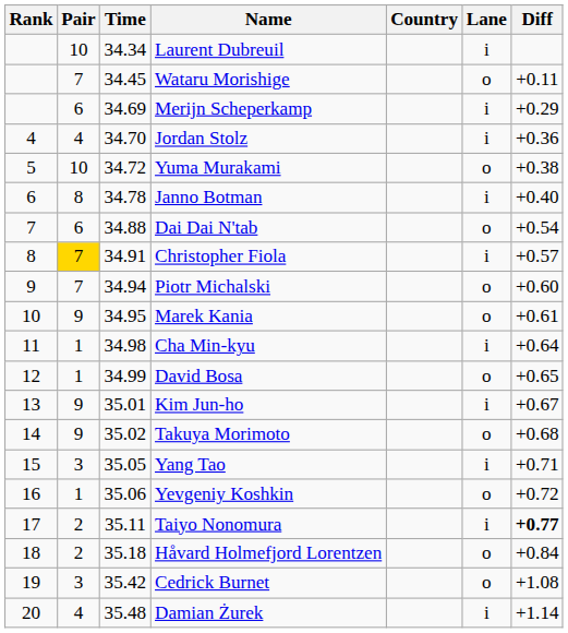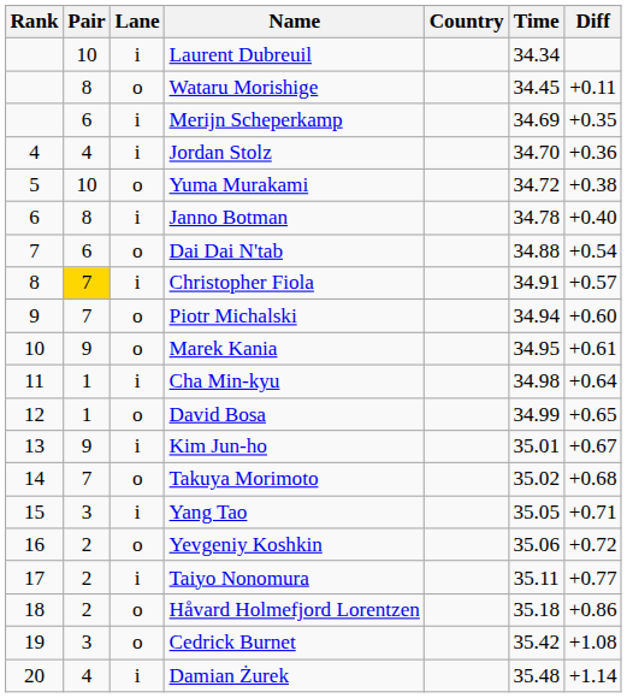 <table class="wikitable sortable" style="text-align:center">
 <tr>
 <th>Rank</th>
 <th>Pair</th>
-<th>Time</th>
+<th>Lane</th>
 <th>Name</th>
 <th>Country</th>
-<th>Lane</th>
+<th>Time</th>
 <th>Diff</th>
 </tr>
 <tr>
 <td></td>
 <td>10</td>
-<td>34.34</td>
+<td>i</td>
 <td align=left><a href='#'>Laurent Dubreuil</a></td>
 <td align=left></td>
-<td>i</td>
+<td>34.34</td>
 <td></td>
 </tr>
 <tr>
 <td></td>
-<td>7</td>
-<td>34.45</td>
+<td>8</td>
+<td>o</td>
 <td align=left><a href='#'>Wataru Morishige</a></td>
 <td align=left></td>
-<td>o</td>
+<td>34.45</td>
 <td>+0.11</td>
 </tr>
 <tr>
 <td></td>
 <td>6</td>
-<td>34.69</td>
+<td>i</td>
 <td align=left><a href='#'>Merijn Scheperkamp</a></td>
 <td align=left></td>
-<td>i</td>
-<td>+0.29</td>
+<td>34.69</td>
+<td>+0.35</td>
 </tr>
 <tr>
 <td>4</td>
 <td>4</td>
-<td>34.70</td>
+<td>i</td>
 <td align=left><a href='#'>Jordan Stolz</a></td>
 <td align=left></td>
-<td>i</td>
+<td>34.70</td>
 <td>+0.36</td>
 </tr>
 <tr>
 <td>5</td>
 <td>10</td>
-<td>34.72</td>
+<td>o</td>
 <td align=left><a href='#'>Yuma Murakami</a></td>
 <td align=left></td>
-<td>o</td>
+<td>34.72</td>
 <td>+0.38</td>
 </tr>
 <tr>
 <td>6</td>
 <td>8</td>
-<td>34.78</td>
+<td>i</td>
 <td align=left><a href='#'>Janno Botman</a></td>
 <td align=left></td>
-<td>i</td>
+<td>34.78</td>
 <td>+0.40</td>
 </tr>
 <tr>
 <td>7</td>
 <td>6</td>
-<td>34.88</td>
+<td>o</td>
 <td align=left><a href='#'>Dai Dai N'tab</a></td>
 <td align=left></td>
-<td>o</td>
+<td>34.88</td>
 <td>+0.54</td>
 </tr>
 <tr>
 <td>8</td>
 <td style="background: gold;">7</td>
-<td>34.91</td>
+<td>i</td>
 <td align=left><a href='#'>Christopher Fiola</a></td>
 <td align=left></td>
-<td>i</td>
+<td>34.91</td>
 <td>+0.57</td>
 </tr>
 <tr>
 <td>9</td>
 <td>7</td>
-<td>34.94</td>
+<td>o</td>
 <td align=left><a href='#'>Piotr Michalski</a></td>
 <td align=left></td>
-<td>o</td>
+<td>34.94</td>
 <td>+0.60</td>
 </tr>
 <tr>
 <td>10</td>
 <td>9</td>
-<td>34.95</td>
+<td>o</td>
 <td align=left><a href='#'>Marek Kania</a></td>
 <td align=left></td>
-<td>o</td>
+<td>34.95</td>
 <td>+0.61</td>
 </tr>
 <tr>
 <td>11</td>
 <td>1</td>
-<td>34.98</td>
+<td>i</td>
 <td align=left><a href='#'>Cha Min-kyu</a></td>
 <td align=left></td>
-<td>i</td>
+<td>34.98</td>
 <td>+0.64</td>
 </tr>
 <tr>
 <td>12</td>
 <td>1</td>
-<td>34.99</td>
+<td>o</td>
 <td align=left><a href='#'>David Bosa</a></td>
 <td align=left></td>
-<td>o</td>
+<td>34.99</td>
 <td>+0.65</td>
 </tr>
 <tr>
 <td>13</td>
 <td>9</td>
-<td>35.01</td>
+<td>i</td>
 <td align=left><a href='#'>Kim Jun-ho</a></td>
 <td align=left></td>
-<td>i</td>
+<td>35.01</td>
 <td>+0.67</td>
 </tr>
 <tr>
 <td>14</td>
-<td>9</td>
-<td>35.02</td>
+<td>7</td>
+<td>o</td>
 <td align=left><a href='#'>Takuya Morimoto</a></td>
 <td align=left></td>
-<td>o</td>
+<td>35.02</td>
 <td>+0.68</td>
 </tr>
 <tr>
 <td>15</td>
 <td>3</td>
-<td>35.05</td>
+<td>i</td>
 <td align=left><a href='#'>Yang Tao</a></td>
 <td align=left></td>
-<td>i</td>
+<td>35.05</td>
 <td>+0.71</td>
 </tr>
 <tr>
 <td>16</td>
-<td>1</td>
-<td>35.06</td>
+<td>2</td>
+<td>o</td>
 <td align=left><a href='#'>Yevgeniy Koshkin</a></td>
 <td align=left></td>
-<td>o</td>
+<td>35.06</td>
 <td>+0.72</td>
 </tr>
 <tr>
 <td>17</td>
 <td>2</td>
-<td>35.11</td>
+<td>i</td>
 <td align=left><a href='#'>Taiyo Nonomura</a></td>
 <td align=left></td>
-<td>i</td>
-<td><strong>+0.77</strong></td>
+<td>35.11</td>
+<td>+0.77</td>
 </tr>
 <tr>
 <td>18</td>
 <td>2</td>
-<td>35.18</td>
+<td>o</td>
 <td align=left><a href='#'>Håvard Holmefjord Lorentzen</a></td>
 <td align=left></td>
-<td>o</td>
-<td>+0.84</td>
+<td>35.18</td>
+<td>+0.86</td>
 </tr>
 <tr>
 <td>19</td>
 <td>3</td>
-<td>35.42</td>
+<td>o</td>
 <td align=left><a href='#'>Cedrick Burnet</a></td>
 <td align=left></td>
-<td>o</td>
+<td>35.42</td>
 <td>+1.08</td>
 </tr>
 <tr>
 <td>20</td>
 <td>4</td>
-<td>35.48</td>
+<td>i</td>
 <td align=left><a href='#'>Damian Żurek</a></td>
 <td align=left></td>
-<td>i</td>
+<td>35.48</td>
 <td>+1.14</td>
 </tr>
 </table>
